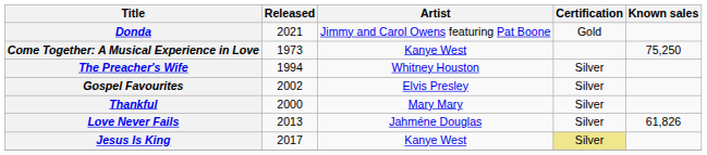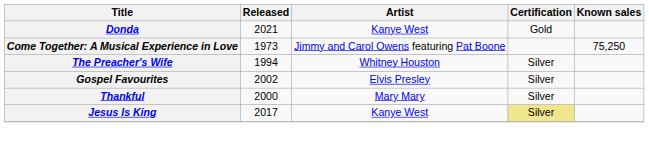 <table class="wikitable plainrowheaders" style="text-align:center;">
 <tr>
 <th>Title</th>
 <th>Released</th>
 <th>Artist</th>
 <th>Certification</th>
 <th>Known sales</th>
 </tr>
 <tr>
 <th scope="row"><em><a href='#'>Donda</a></em></th>
 <td>2021</td>
-<td><a href='#'>Jimmy and Carol Owens</a> featuring <a href='#'>Pat Boone</a></td>
+<td><a href='#'>Kanye West</a></td>
 <td>Gold</td>
 <td></td>
 </tr>
 <tr>
 <th scope="row"><em>Come Together: A Musical Experience in Love</em></th>
 <td>1973</td>
-<td><a href='#'>Kanye West</a></td>
+<td><a href='#'>Jimmy and Carol Owens</a> featuring <a href='#'>Pat Boone</a></td>
 <td></td>
 <td>75,250</td>
 </tr>
 <tr>
 <th scope="row"><em><a href='#'>The Preacher's Wife</a></em></th>
 <td>1994</td>
 <td><a href='#'>Whitney Houston</a></td>
 <td>Silver</td>
 <td></td>
 </tr>
 <tr>
 <th scope="row"><em>Gospel Favourites</em></th>
 <td>2002</td>
 <td><a href='#'>Elvis Presley</a></td>
 <td>Silver</td>
 <td></td>
 </tr>
 <tr>
 <th scope="row"><em><a href='#'>Thankful</a></em></th>
 <td>2000</td>
 <td><a href='#'>Mary Mary</a></td>
 <td>Silver</td>
 <td></td>
 </tr>
 <tr>
-<th scope="row"><em><a href='#'>Love Never Fails</a></em></th>
-<td>2013</td>
-<td><a href='#'>Jahméne Douglas</a></td>
-<td>Silver</td>
-<td>61,826</td>
-</tr>
-<tr>
 <th scope="row"><em><a href='#'>Jesus Is King</a></em></th>
 <td>2017</td>
 <td><a href='#'>Kanye West</a></td>
 <td style="background: khaki;">Silver</td>
 <td></td>
 </tr>
 <tr>
 </tr>
 </table>
